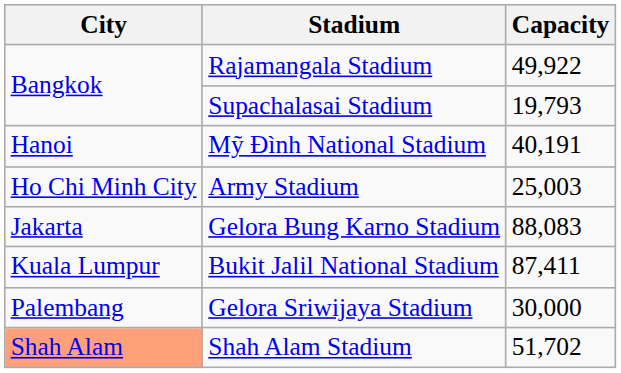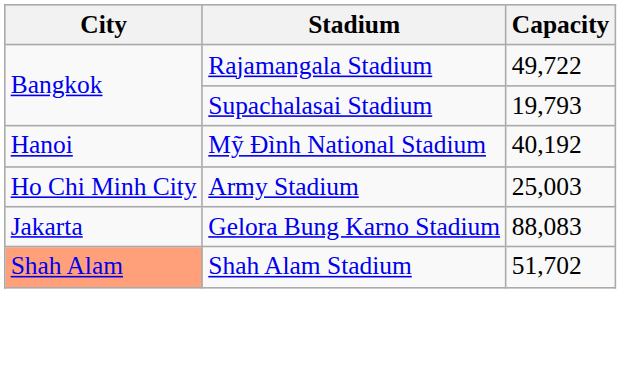 <table class="wikitable sortable">
 <tr>
 <th>City</th>
 <th>Stadium</th>
 <th>Capacity</th>
 </tr>
 <tr>
 <td rowspan="2"> <a href='#'>Bangkok</a></td>
 <td><a href='#'>Rajamangala Stadium</a></td>
-<td>49,922</td>
+<td>49,722</td>
 </tr>
 <tr>
 <td><a href='#'>Supachalasai Stadium</a></td>
 <td>19,793</td>
 </tr>
 <tr>
 <td> <a href='#'>Hanoi</a></td>
 <td><a href='#'>Mỹ Đình National Stadium</a></td>
-<td>40,191</td>
+<td>40,192</td>
 </tr>
 <tr>
 <td> <a href='#'>Ho Chi Minh City</a></td>
 <td><a href='#'>Army Stadium</a></td>
 <td>25,003</td>
 </tr>
 <tr>
 <td> <a href='#'>Jakarta</a></td>
 <td><a href='#'>Gelora Bung Karno Stadium</a></td>
 <td>88,083</td>
 </tr>
 <tr>
-<td> <a href='#'>Kuala Lumpur</a></td>
-<td><a href='#'>Bukit Jalil National Stadium</a></td>
-<td>87,411</td>
-</tr>
-<tr>
-<td> <a href='#'>Palembang</a></td>
-<td><a href='#'>Gelora Sriwijaya Stadium</a></td>
-<td>30,000</td>
-</tr>
-<tr>
 <td style="background: lightsalmon;"> <a href='#'>Shah Alam</a></td>
 <td><a href='#'>Shah Alam Stadium</a></td>
 <td>51,702</td>
 </tr>
 </table>
